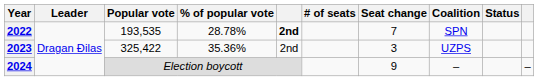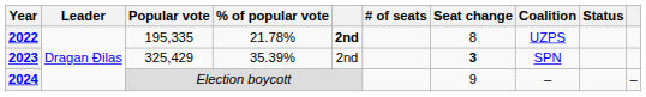 <table class="wikitable" style="text-align:center">
 <tr>
 <th>Year</th>
 <th>Leader</th>
 <th>Popular vote</th>
 <th>% of popular vote</th>
 <th></th>
 <th># of seats</th>
 <th>Seat change</th>
 <th>Coalition</th>
 <th>Status</th>
 <th></th>
 </tr>
 <tr>
 <th><a href='#'>2022</a></th>
 <td rowspan="3"><a href='#'>Dragan Đilas</a></td>
-<td>193,535</td>
-<td>28.78%</td>
+<td>195,335</td>
+<td>21.78%</td>
 <td><strong> 2nd</strong></td>
 <td></td>
-<td> 7</td>
-<td><a href='#'>SPN</a></td>
+<td> 8</td>
+<td><a href='#'>UZPS</a></td>
 <td></td>
 <td></td>
 </tr>
 <tr>
 <th><a href='#'>2023</a></th>
-<td>325,422</td>
-<td>35.36%</td>
+<td>325,429</td>
+<td>35.39%</td>
 <td> 2nd</td>
 <td></td>
-<td> 3</td>
-<td><a href='#'>UZPS</a></td>
+<td><strong> 3</strong></td>
+<td><a href='#'>SPN</a></td>
 <td></td>
 <td></td>
 </tr>
 <tr>
 <th><a href='#'>2024</a></th>
 <td colspan="3" style="background:#ddd"><em>Election boycott</em></td>
 <td></td>
 <td> 9</td>
 <td>–</td>
 <td></td>
 <td>–</td>
 </tr>
 </table>
